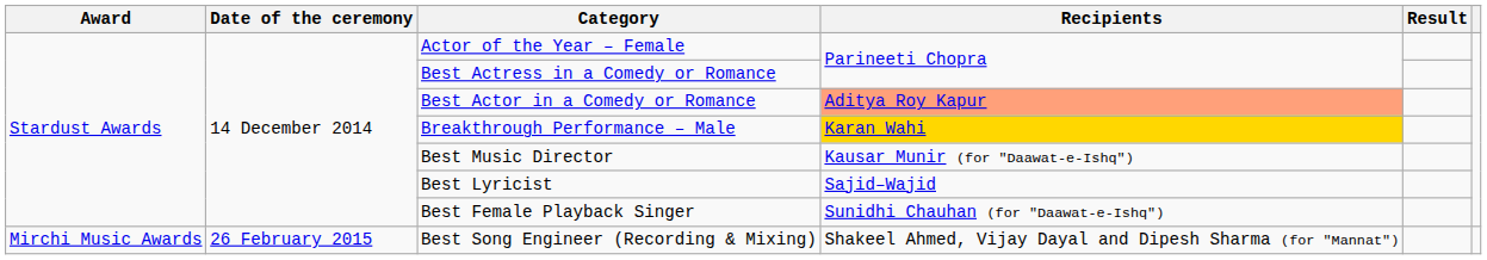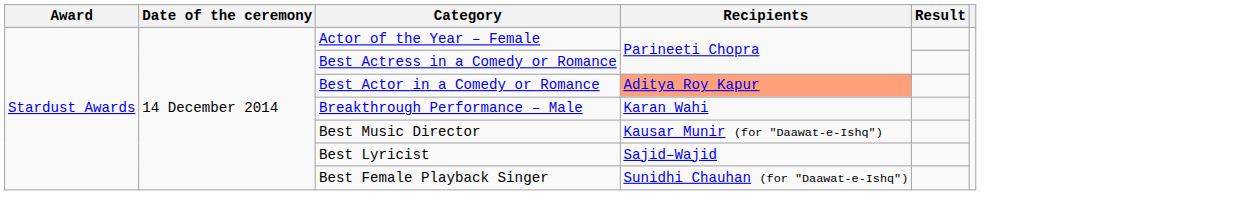 <table class="wikitable plainrowheaders sortable">
 <tr>
 <th scope="col">Award</th>
 <th scope="col">Date of the ceremony</th>
 <th scope="col">Category</th>
 <th scope="col">Recipients</th>
 <th scope="col">Result</th>
 <th class="unsortable" scope="col"></th>
 </tr>
 <tr>
 <td rowspan="7"><a href='#'>Stardust Awards</a></td>
 <td rowspan="7">14 December 2014</td>
 <td><a href='#'>Actor of the Year – Female</a></td>
 <td rowspan="2"><a href='#'>Parineeti Chopra</a></td>
 <td></td>
 <td rowspan="7"></td>
 </tr>
 <tr>
 <td><a href='#'>Best Actress in a Comedy or Romance</a></td>
 <td></td>
 </tr>
 <tr>
 <td><a href='#'>Best Actor in a Comedy or Romance</a></td>
 <td style="background: lightsalmon;"><a href='#'>Aditya Roy Kapur</a></td>
 <td></td>
 </tr>
 <tr>
 <td><a href='#'>Breakthrough Performance – Male</a></td>
-<td style="background: gold;"><a href='#'>Karan Wahi</a></td>
+<td><a href='#'>Karan Wahi</a></td>
 <td></td>
 </tr>
 <tr>
 <td>Best Music Director</td>
 <td><a href='#'>Kausar Munir</a> <small>(for "Daawat-e-Ishq")</small></td>
 <td></td>
 </tr>
 <tr>
 <td>Best Lyricist</td>
 <td><a href='#'>Sajid–Wajid</a></td>
 <td></td>
 </tr>
 <tr>
 <td>Best Female Playback Singer</td>
 <td><a href='#'>Sunidhi Chauhan</a> <small>(for "Daawat-e-Ishq")</small></td>
 <td></td>
 </tr>
-<tr>
-<td><a href='#'>Mirchi Music Awards</a></td>
-<td><a href='#'>26 February 2015</a></td>
-<td>Best Song Engineer (Recording & Mixing)</td>
-<td Shakeel Ahmed, Vijay Dayal & Dipesh Sharma >Shakeel Ahmed, Vijay Dayal and Dipesh Sharma <small>(for "Mannat")</small></td>
-<td></td>
-<td></td>
-</tr>
 </table>
